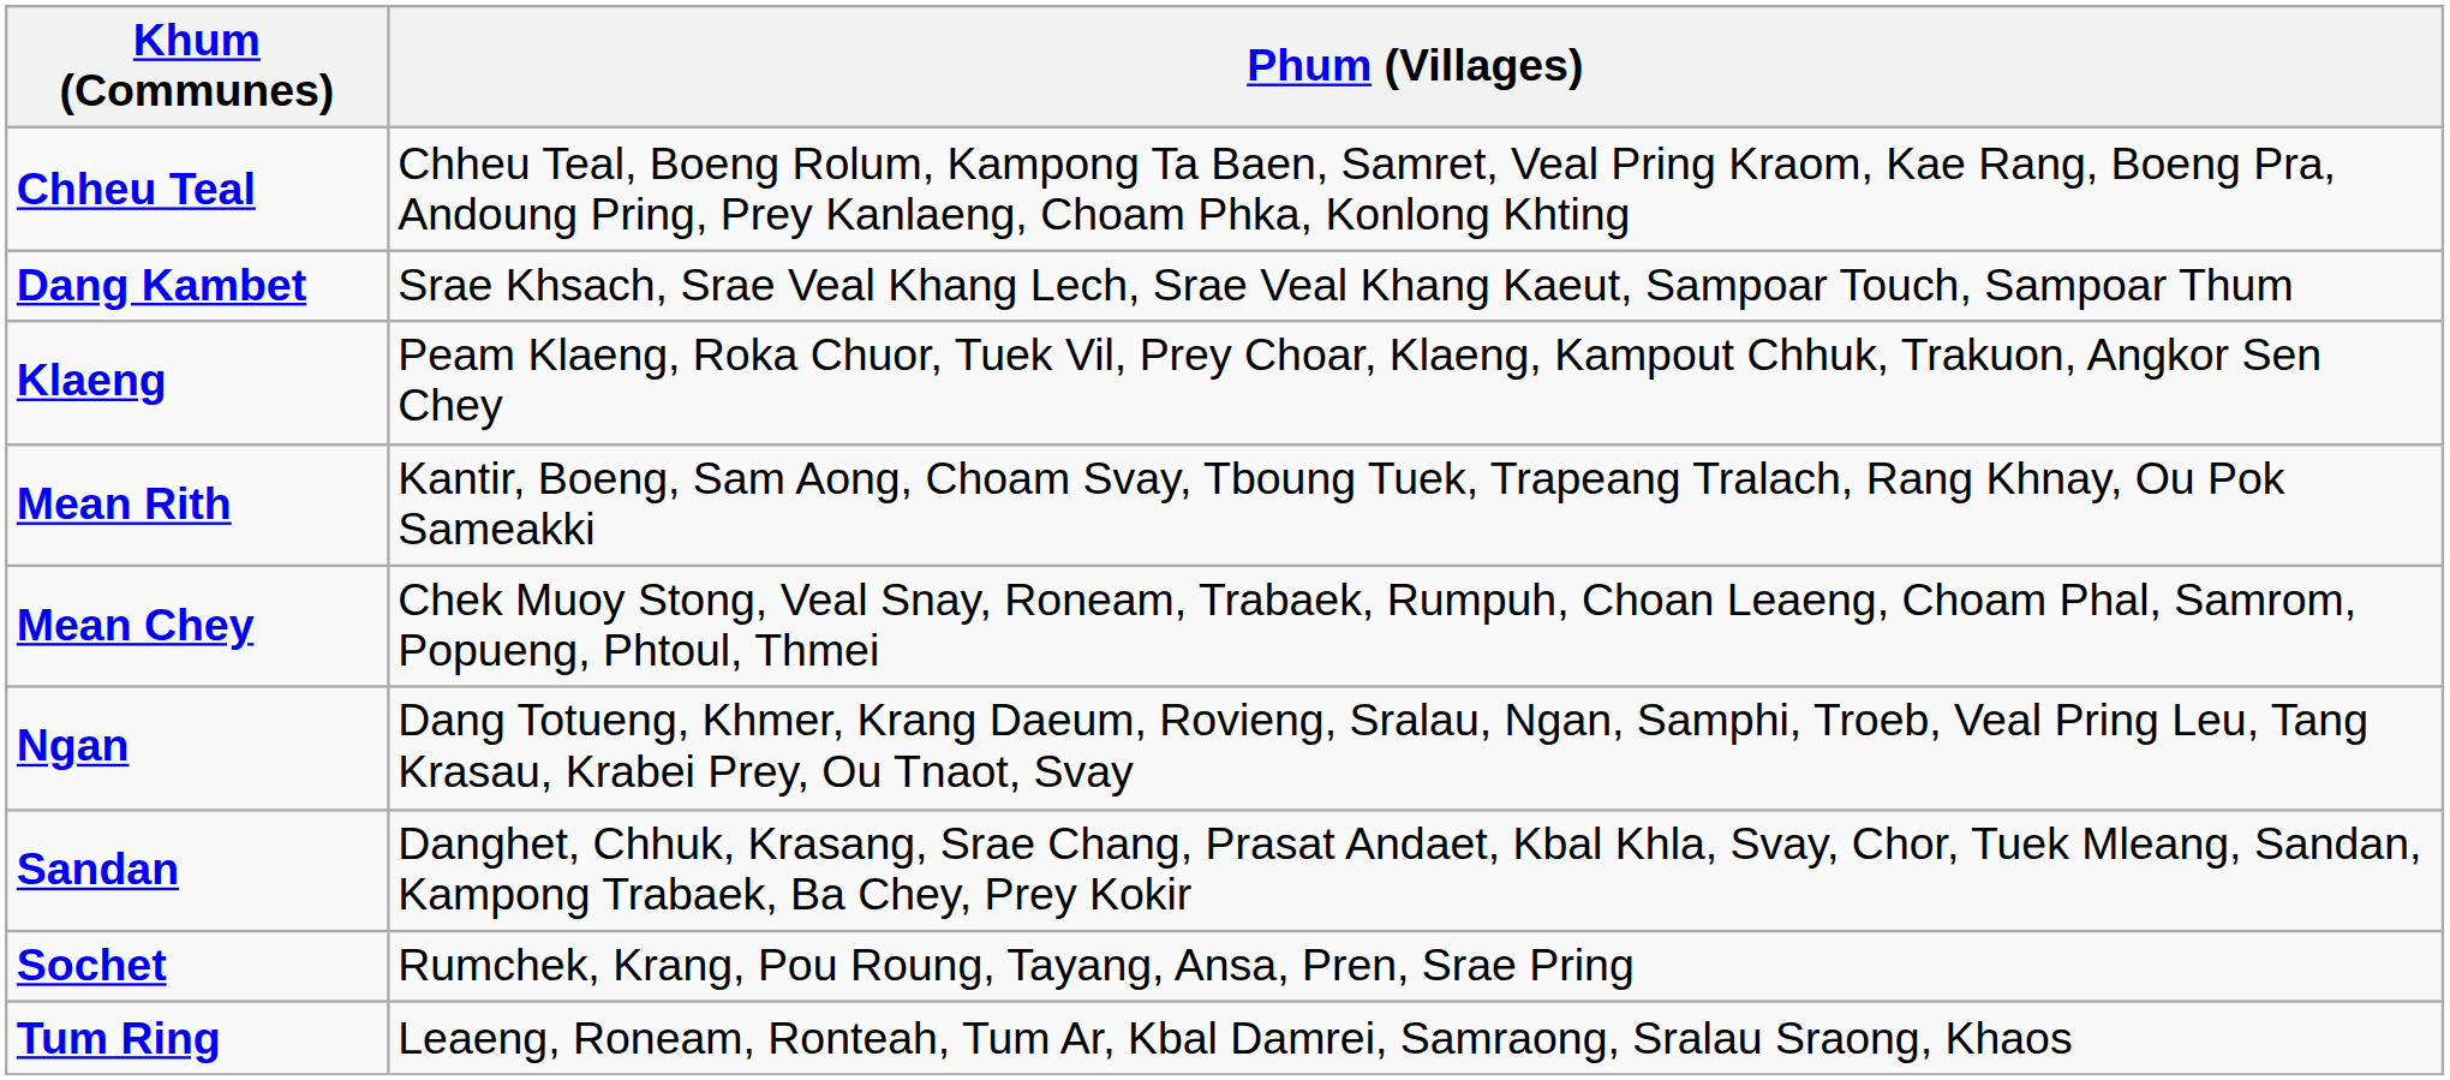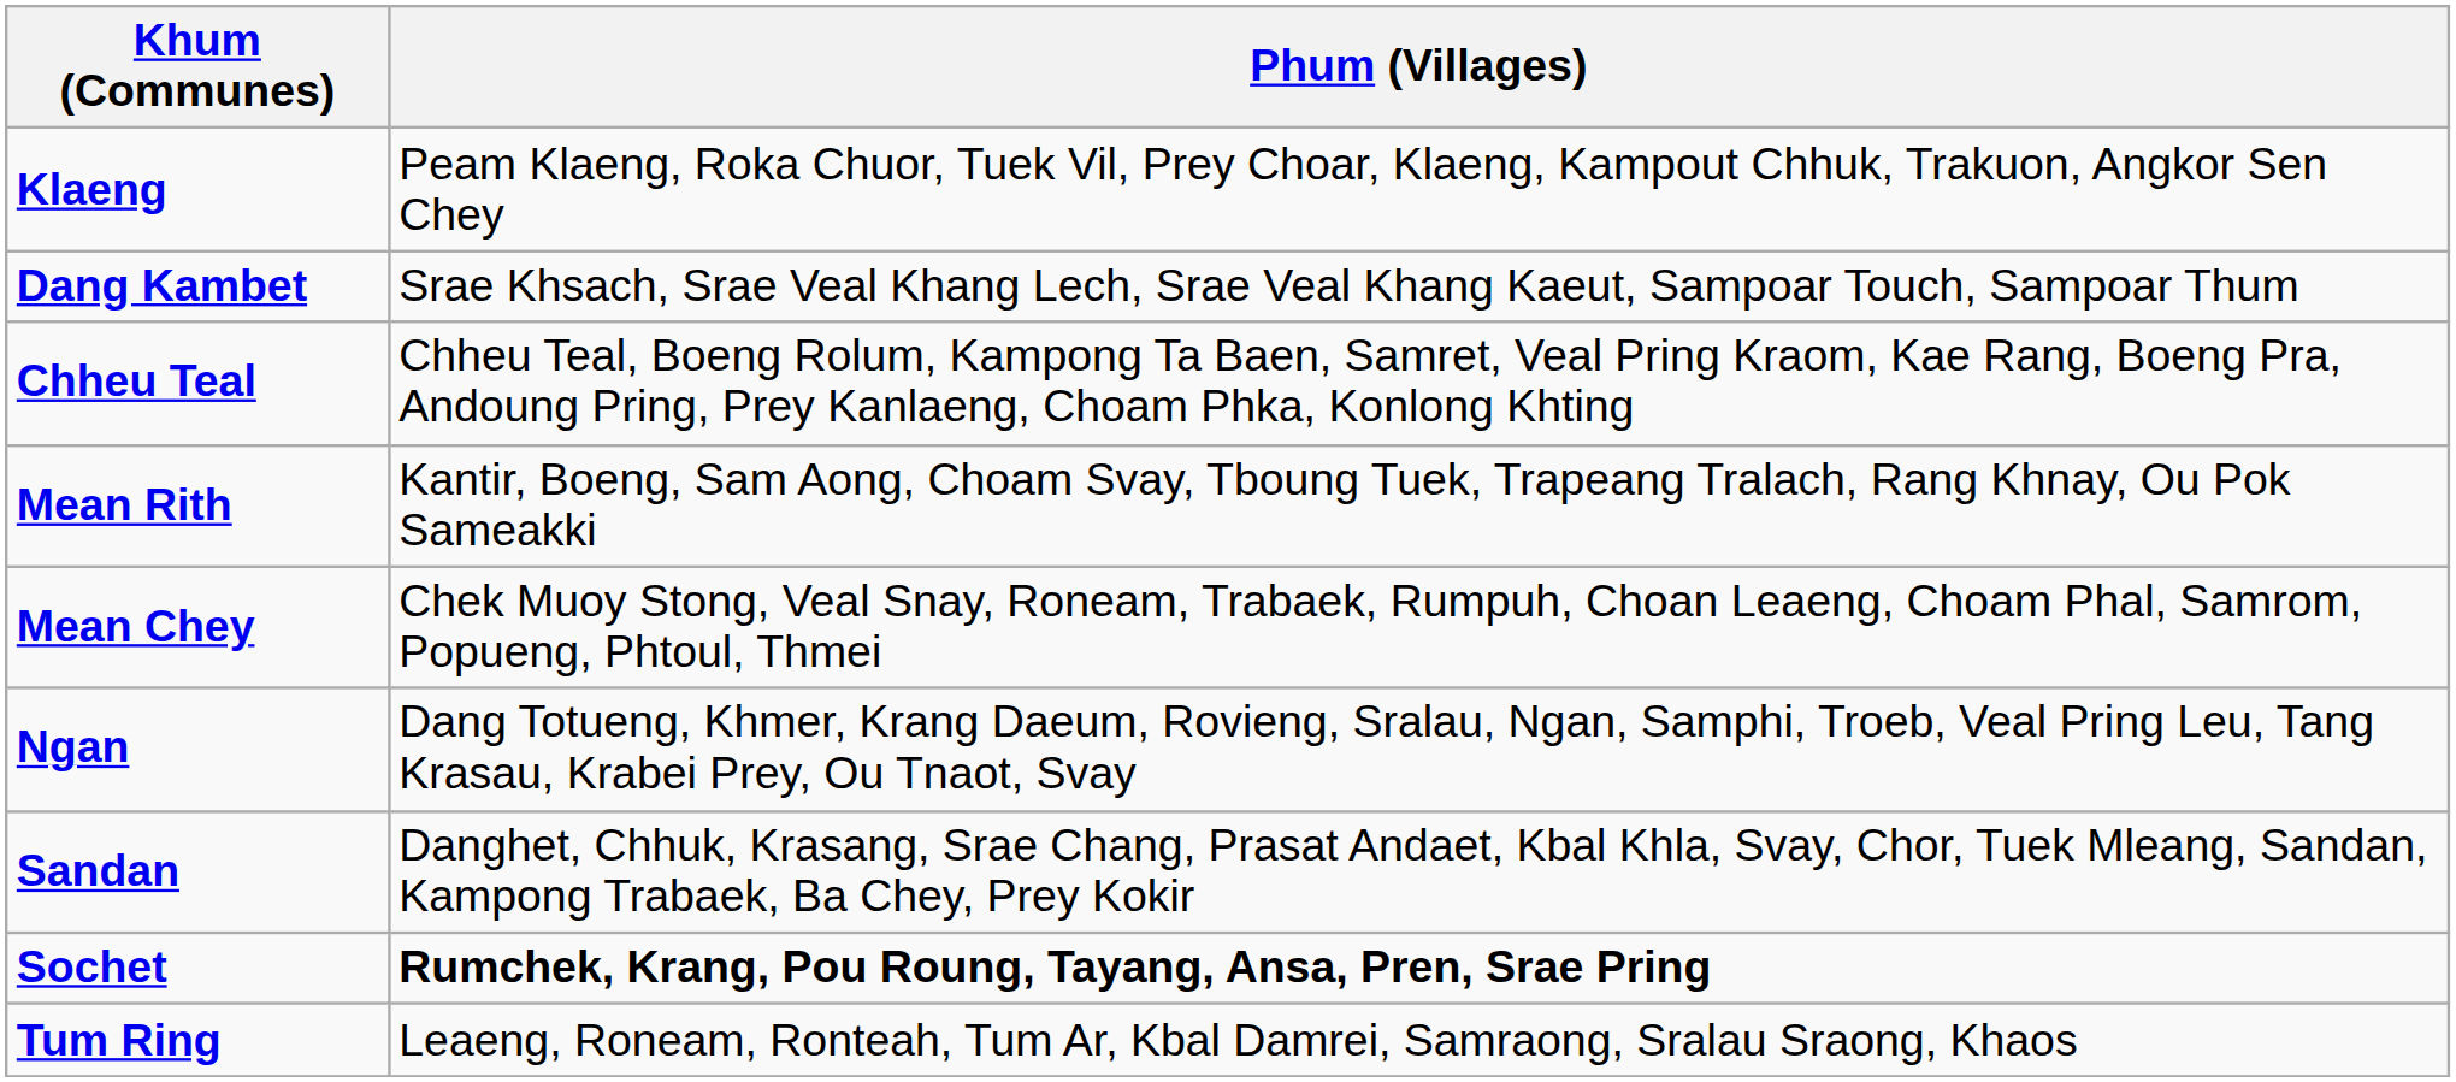 <table class="wikitable">
 <tr>
 <th><a href='#'>Khum</a> (Communes)</th>
 <th><a href='#'>Phum</a> (Villages)</th>
 </tr>
 <tr>
-<td><strong><a href='#'>Chheu Teal</a></strong></td>
-<td>Chheu Teal, Boeng Rolum, Kampong Ta Baen, Samret, Veal Pring Kraom, Kae Rang, Boeng Pra, Andoung Pring, Prey Kanlaeng, Choam Phka, Konlong Khting</td>
+<td><strong><a href='#'>Klaeng</a></strong></td>
+<td>Peam Klaeng, Roka Chuor, Tuek Vil, Prey Choar, Klaeng, Kampout Chhuk, Trakuon, Angkor Sen Chey</td>
 </tr>
 <tr>
 <td><strong><a href='#'>Dang Kambet</a></strong></td>
 <td>Srae Khsach, Srae Veal Khang Lech, Srae Veal Khang Kaeut, Sampoar Touch, Sampoar Thum</td>
 </tr>
 <tr>
-<td><strong><a href='#'>Klaeng</a></strong></td>
-<td>Peam Klaeng, Roka Chuor, Tuek Vil, Prey Choar, Klaeng, Kampout Chhuk, Trakuon, Angkor Sen Chey</td>
+<td><strong><a href='#'>Chheu Teal</a></strong></td>
+<td>Chheu Teal, Boeng Rolum, Kampong Ta Baen, Samret, Veal Pring Kraom, Kae Rang, Boeng Pra, Andoung Pring, Prey Kanlaeng, Choam Phka, Konlong Khting</td>
 </tr>
 <tr>
 <td><strong><a href='#'>Mean Rith</a></strong></td>
 <td>Kantir, Boeng, Sam Aong, Choam Svay, Tboung Tuek, Trapeang Tralach, Rang Khnay, Ou Pok Sameakki</td>
 </tr>
 <tr>
 <td><strong><a href='#'>Mean Chey</a></strong></td>
 <td>Chek Muoy Stong, Veal Snay, Roneam, Trabaek, Rumpuh, Choan Leaeng, Choam Phal, Samrom, Popueng, Phtoul, Thmei</td>
 </tr>
 <tr>
 <td><strong><a href='#'>Ngan</a></strong></td>
 <td>Dang Totueng, Khmer, Krang Daeum, Rovieng, Sralau, Ngan, Samphi, Troeb, Veal Pring Leu, Tang Krasau, Krabei Prey, Ou Tnaot, Svay</td>
 </tr>
 <tr>
 <td><strong><a href='#'>Sandan</a></strong></td>
 <td>Danghet, Chhuk, Krasang, Srae Chang, Prasat Andaet, Kbal Khla, Svay, Chor, Tuek Mleang, Sandan, Kampong Trabaek, Ba Chey, Prey Kokir</td>
 </tr>
 <tr>
 <td><strong><a href='#'>Sochet</a></strong></td>
-<td>Rumchek, Krang, Pou Roung, Tayang, Ansa, Pren, Srae Pring</td>
+<td><strong>Rumchek, Krang, Pou Roung, Tayang, Ansa, Pren, Srae Pring</strong></td>
 </tr>
 <tr>
 <td><strong><a href='#'>Tum Ring</a></strong></td>
 <td>Leaeng, Roneam, Ronteah, Tum Ar, Kbal Damrei, Samraong, Sralau Sraong, Khaos</td>
 </tr>
 </table>
